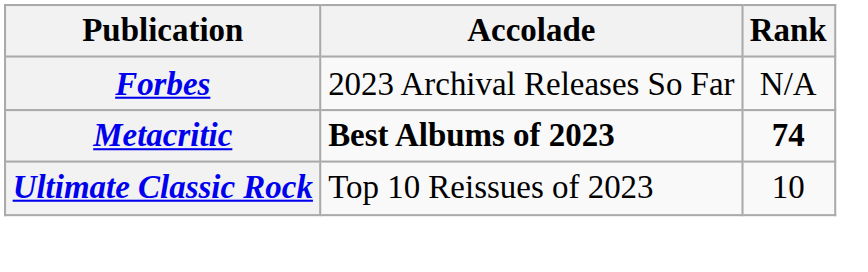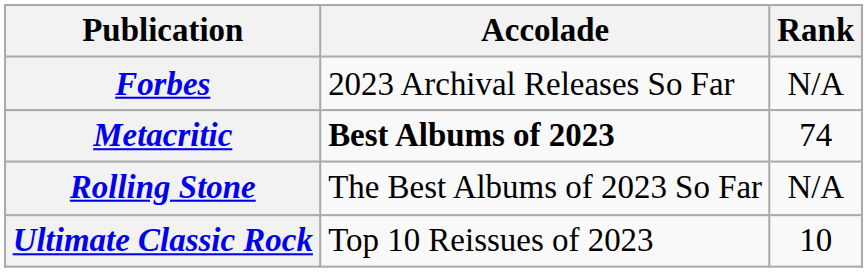 <table class="wikitable sortable plainrowheaders">
 <tr>
 <th scope="col">Publication</th>
 <th scope="col">Accolade</th>
 <th scope="col">Rank</th>
 </tr>
 <tr>
 <th scope="row"><em><a href='#'>Forbes</a></em></th>
 <td>2023 Archival Releases So Far</td>
 <td style="text-align:center;">N/A</td>
 </tr>
 <tr>
 <th scope="row"><em><a href='#'>Metacritic</a></em></th>
 <td><strong>Best Albums of 2023</strong></td>
-<td style="text-align:center;"><strong>74</strong></td>
+<td style="text-align:center;">74</td>
+</tr>
+<tr>
+<th scope="row"><em><a href='#'>Rolling Stone</a></em></th>
+<td>The Best Albums of 2023 So Far</td>
+<td style="text-align:center;">N/A</td>
 </tr>
 <tr>
 <th scope="row"><em> <a href='#'>Ultimate Classic Rock</a></em></th>
 <td>Top 10 Reissues of 2023</td>
 <td style="text-align:center;">10</td>
 </tr>
 </table>
